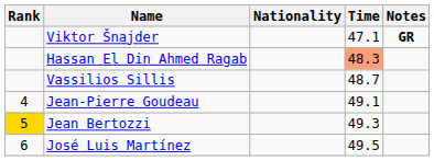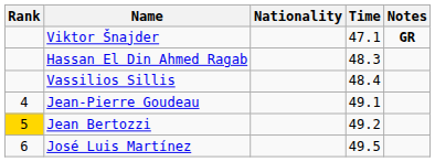 <table class="wikitable sortable" style="text-align:center">
 <tr>
 <th>Rank</th>
 <th>Name</th>
 <th>Nationality</th>
 <th>Time</th>
 <th>Notes</th>
 </tr>
 <tr>
 <td></td>
 <td align=left><a href='#'>Viktor Šnajder</a></td>
 <td align=left></td>
 <td>47.1</td>
 <td><strong>GR</strong></td>
 </tr>
 <tr>
 <td></td>
 <td align=left><a href='#'>Hassan El Din Ahmed Ragab</a></td>
 <td align=left></td>
-<td style="background: lightsalmon;">48.3</td>
+<td>48.3</td>
 <td></td>
 </tr>
 <tr>
 <td></td>
 <td align=left><a href='#'>Vassilios Sillis</a></td>
 <td align=left></td>
-<td>48.7</td>
+<td>48.4</td>
 <td></td>
 </tr>
 <tr>
 <td>4</td>
 <td align=left><a href='#'>Jean-Pierre Goudeau</a></td>
 <td align=left></td>
 <td>49.1</td>
 <td></td>
 </tr>
 <tr>
 <td style="background: gold;">5</td>
 <td align=left><a href='#'>Jean Bertozzi</a></td>
 <td align=left></td>
-<td>49.3</td>
+<td>49.2</td>
 <td></td>
 </tr>
 <tr>
 <td>6</td>
 <td align=left><a href='#'>José Luis Martínez</a></td>
 <td align=left></td>
 <td>49.5</td>
 <td></td>
 </tr>
 </table>
